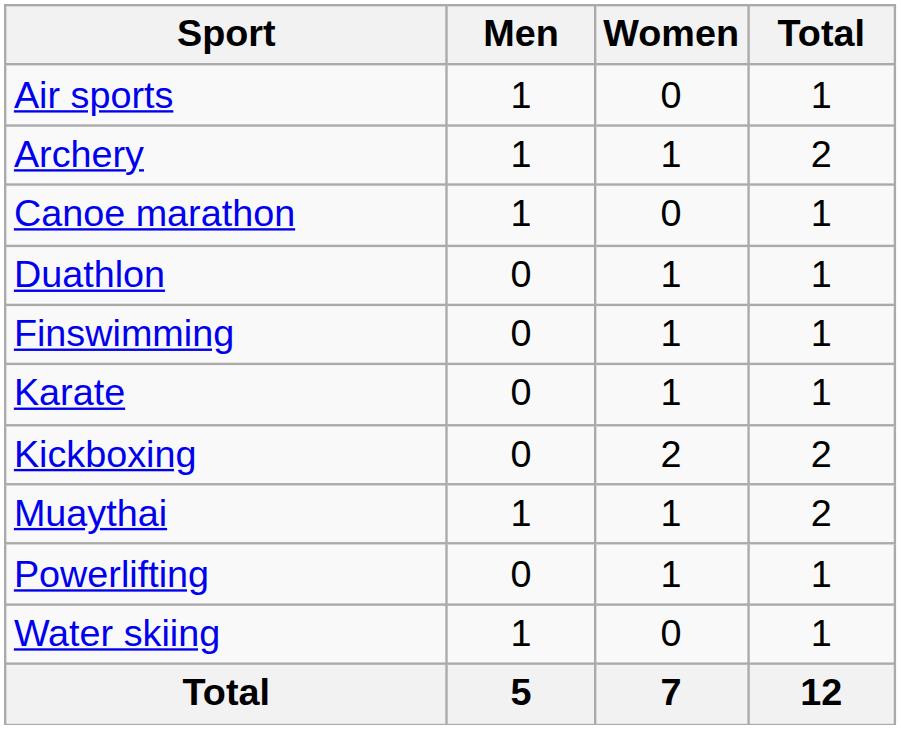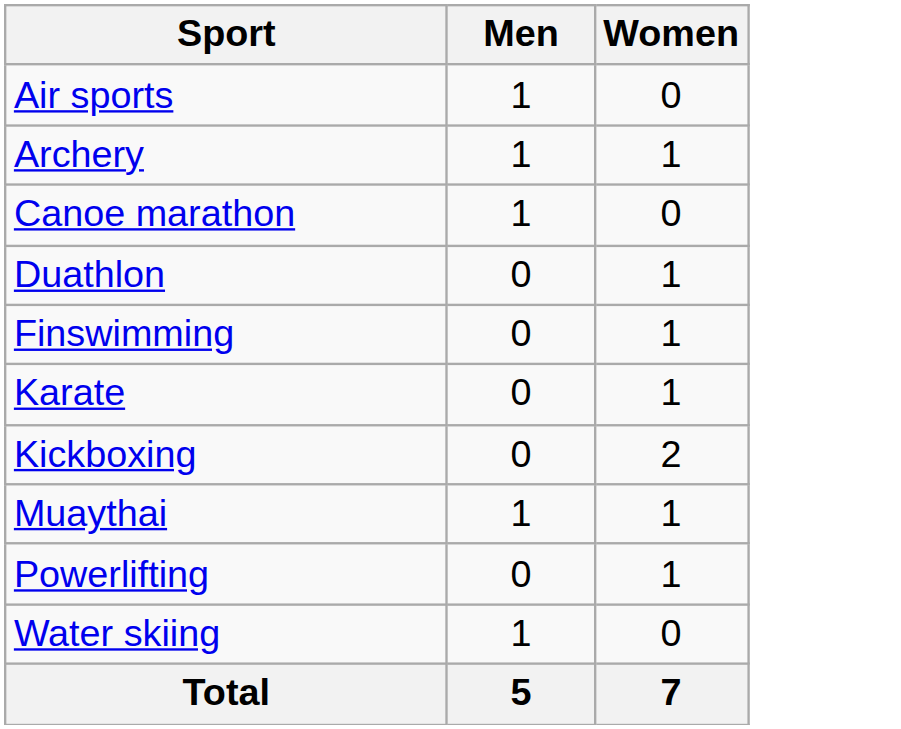 <table class="wikitable sortable" style="text-align:center;">
 <tr>
 <th width=180>Sport</th>
 <th width=55>Men</th>
 <th width=55>Women</th>
-<th width=55>Total</th>
 </tr>
 <tr>
 <td align=left><a href='#'>Air sports</a></td>
 <td>1</td>
 <td>0</td>
-<td>1</td>
 </tr>
 <tr>
 <td align=left><a href='#'>Archery</a></td>
 <td>1</td>
 <td>1</td>
-<td>2</td>
 </tr>
 <tr>
 <td align=left><a href='#'>Canoe marathon</a></td>
 <td>1</td>
 <td>0</td>
-<td>1</td>
 </tr>
 <tr>
 <td align=left><a href='#'>Duathlon</a></td>
 <td>0</td>
-<td>1</td>
 <td>1</td>
 </tr>
 <tr>
 <td align=left><a href='#'>Finswimming</a></td>
 <td>0</td>
 <td>1</td>
-<td>1</td>
 </tr>
 <tr>
 <td align=left><a href='#'>Karate</a></td>
 <td>0</td>
-<td>1</td>
 <td>1</td>
 </tr>
 <tr>
 <td align=left><a href='#'>Kickboxing</a></td>
 <td>0</td>
 <td>2</td>
-<td>2</td>
 </tr>
 <tr>
 <td align=left><a href='#'>Muaythai</a></td>
 <td>1</td>
 <td>1</td>
-<td>2</td>
 </tr>
 <tr>
 <td align=left><a href='#'>Powerlifting</a></td>
 <td>0</td>
-<td>1</td>
 <td>1</td>
 </tr>
 <tr>
 <td align=left><a href='#'>Water skiing</a></td>
 <td>1</td>
 <td>0</td>
-<td>1</td>
 </tr>
 <tr>
 <th>Total</th>
 <th>5</th>
 <th>7</th>
-<th>12</th>
 </tr>
 </table>
